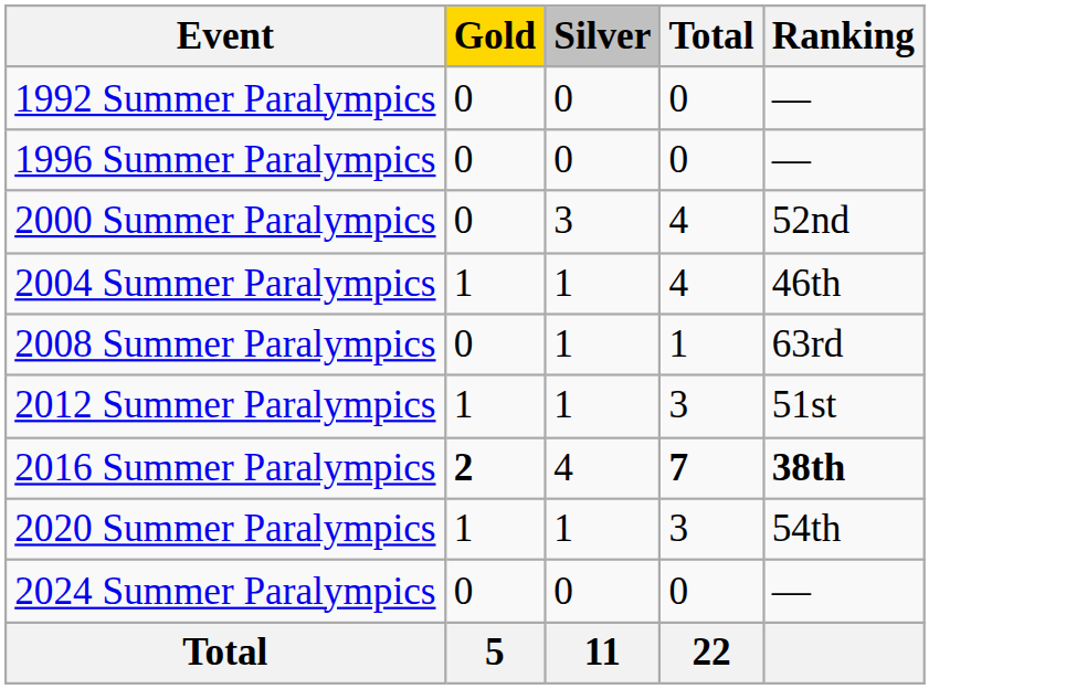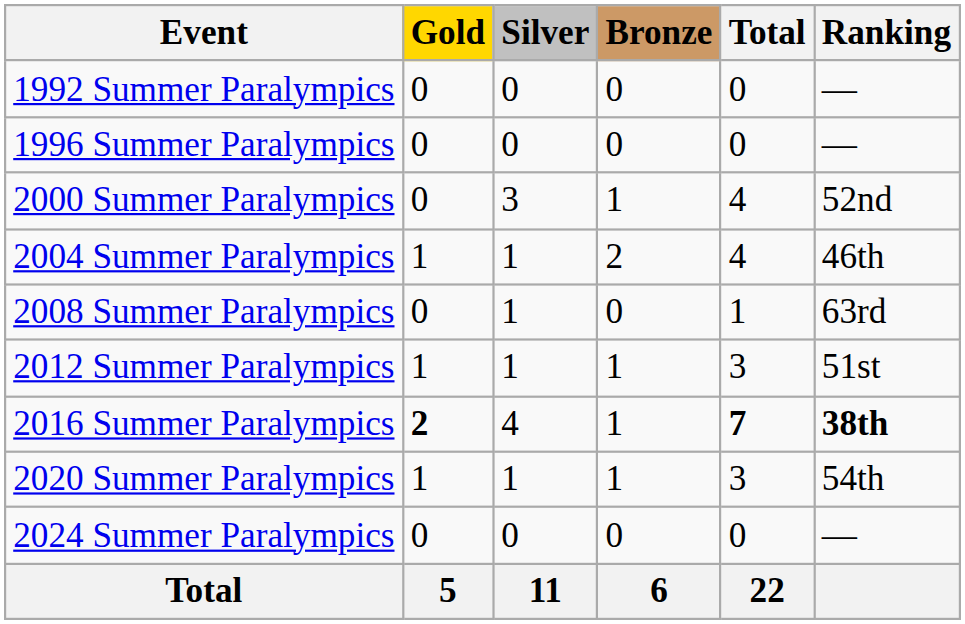 <table class="wikitable">
 <tr>
 <th>Event</th>
 <td style="background:gold; font-weight:bold;">Gold</td>
 <td style="background:silver; font-weight:bold;">Silver</td>
+<td style="background:#cc9966; font-weight:bold;">Bronze</td>
 <th>Total</th>
 <th>Ranking</th>
 </tr>
 <tr>
 <td><a href='#'>1992 Summer Paralympics</a></td>
+<td>0</td>
 <td>0</td>
 <td>0</td>
 <td>0</td>
 <td>—</td>
 </tr>
 <tr>
 <td><a href='#'>1996 Summer Paralympics</a></td>
 <td>0</td>
 <td>0</td>
 <td>0</td>
+<td>0</td>
 <td>—</td>
 </tr>
 <tr>
 <td><a href='#'>2000 Summer Paralympics</a></td>
 <td>0</td>
 <td>3</td>
+<td>1</td>
 <td>4</td>
 <td>52nd</td>
 </tr>
 <tr>
 <td><a href='#'>2004 Summer Paralympics</a></td>
 <td>1</td>
 <td>1</td>
+<td>2</td>
 <td>4</td>
 <td>46th</td>
 </tr>
 <tr>
 <td><a href='#'>2008 Summer Paralympics</a></td>
 <td>0</td>
 <td>1</td>
+<td>0</td>
 <td>1</td>
 <td>63rd</td>
 </tr>
 <tr>
 <td><a href='#'>2012 Summer Paralympics</a></td>
+<td>1</td>
 <td>1</td>
 <td>1</td>
 <td>3</td>
 <td>51st</td>
 </tr>
 <tr>
 <td><a href='#'>2016 Summer Paralympics</a></td>
 <td><strong>2</strong></td>
 <td>4</td>
+<td>1</td>
 <td><strong>7</strong></td>
 <td><strong>38th</strong></td>
 </tr>
 <tr>
 <td><a href='#'>2020 Summer Paralympics</a></td>
+<td>1</td>
 <td>1</td>
 <td>1</td>
 <td>3</td>
 <td>54th</td>
 </tr>
 <tr>
 <td><a href='#'>2024 Summer Paralympics</a></td>
 <td>0</td>
 <td>0</td>
 <td>0</td>
+<td>0</td>
 <td>—</td>
 </tr>
 <tr>
 <th>Total</th>
 <th>5</th>
 <th>11</th>
+<th>6</th>
 <th>22</th>
 <th></th>
 </tr>
 </table>
